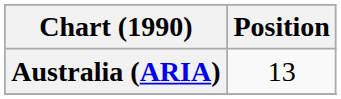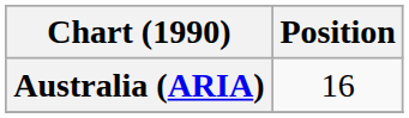 <table class="wikitable sortable plainrowheaders" style="text-align:center">
 <tr>
 <th>Chart (1990)</th>
 <th>Position</th>
 </tr>
 <tr>
 <th scope="row">Australia (<a href='#'>ARIA</a>)</th>
-<td>13</td>
+<td>16</td>
 </tr>
 <tr>
 </tr>
 <tr>
 </tr>
 <tr>
 </tr>
 <tr>
 </tr>
 <tr>
 </tr>
 </table>
